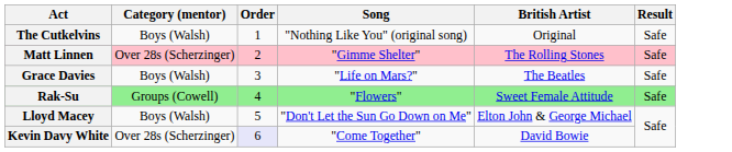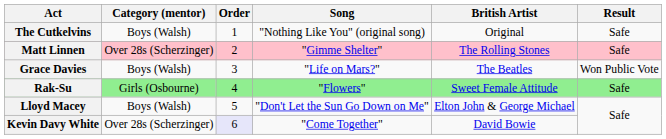 <table class="wikitable plainrowheaders" style="text-align:center;" id="sat5">
 <tr>
 <th scope="col">Act</th>
 <th scope="col">Category (mentor)</th>
 <th scope="col">Order</th>
 <th scope="col">Song</th>
 <th scope="col">British Artist</th>
 <th scope="col">Result</th>
 </tr>
 <tr>
 <th scope="row">The Cutkelvins</th>
 <td>Boys (Walsh)</td>
 <td>1</td>
 <td>"Nothing Like You" (original song)</td>
 <td>Original</td>
 <td>Safe</td>
 </tr>
 <tr style="background:pink;">
 <th scope="row">Matt Linnen</th>
 <td>Over 28s (Scherzinger)</td>
 <td>2</td>
 <td>"<a href='#'>Gimme Shelter</a>"</td>
 <td><a href='#'>The Rolling Stones</a></td>
 <td>Safe</td>
 </tr>
 <tr>
 <th scope="row">Grace Davies</th>
 <td>Boys (Walsh)</td>
 <td>3</td>
 <td>"<a href='#'>Life on Mars?</a>"</td>
 <td><a href='#'>The Beatles</a></td>
-<td>Safe</td>
+<td>Won Public Vote</td>
 </tr>
 <tr style="background:lightgreen;">
 <th scope="row">Rak-Su</th>
-<td>Groups (Cowell)</td>
+<td>Girls (Osbourne)</td>
 <td>4</td>
 <td>"<a href='#'>Flowers</a>"</td>
 <td><a href='#'>Sweet Female Attitude</a></td>
 <td>Safe</td>
 </tr>
 <tr>
 <th scope="row">Lloyd Macey</th>
 <td>Boys (Walsh)</td>
 <td>5</td>
 <td>"<a href='#'>Don't Let the Sun Go Down on Me</a>"</td>
 <td><a href='#'>Elton John</a> & <a href='#'>George Michael</a></td>
 <td rowspan=2>Safe</td>
 </tr>
 <tr>
 <th scope="row">Kevin Davy White</th>
 <td>Over 28s (Scherzinger)</td>
 <td style="background: lavender;">6</td>
 <td>"<a href='#'>Come Together</a>"</td>
 <td><a href='#'>David Bowie</a></td>
 </tr>
 </table>
